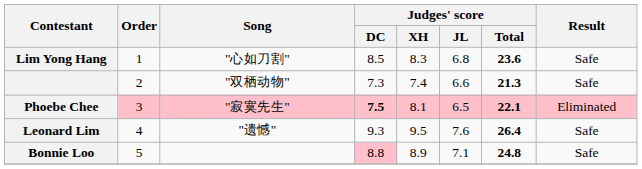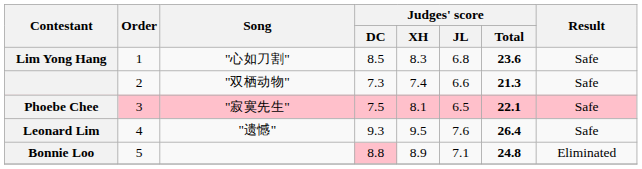 <table class="wikitable plainrowheaders" style="text-align:center;">
 <tr>
 <th rowspan=2 scope="col" style="width:8em;">Contestant</th>
 <th rowspan=2 scope="col">Order</th>
 <th rowspan=2 scope="col" style="width:14em;">Song</th>
 <th colspan=4 scope="col">Judges' score</th>
 <th rowspan=2 scope="col" style="width:7em;">Result</th>
 </tr>
 <tr>
 <th style="width:2.7em;">DC</th>
 <th style="width:2.7em;">XH</th>
 <th style="width:2.7em;">JL</th>
 <th style="width:3.6em;">Total</th>
 </tr>
 <tr>
 <th scope="row">Lim Yong Hang</th>
 <td>1</td>
 <td>"心如刀割"</td>
 <td>8.5</td>
 <td>8.3</td>
 <td>6.8</td>
 <td><strong>23.6</strong></td>
 <td>Safe</td>
 </tr>
 <tr>
 <th scope="row"></th>
 <td>2</td>
 <td>"双栖动物"</td>
 <td>7.3</td>
 <td>7.4</td>
 <td>6.6</td>
 <td><strong>21.3</strong></td>
 <td>Safe</td>
 </tr>
 <tr style="background:pink;">
 <th scope="row">Phoebe Chee</th>
 <td>3</td>
 <td>"寂寞先生"</td>
-<td><strong>7.5</strong></td>
+<td>7.5</td>
 <td>8.1</td>
 <td>6.5</td>
 <td><strong>22.1</strong></td>
-<td>Eliminated</td>
+<td>Safe</td>
 </tr>
 <tr>
 <th scope="row">Leonard Lim</th>
 <td>4</td>
 <td>"遗憾"</td>
 <td>9.3</td>
 <td>9.5</td>
 <td>7.6</td>
 <td><strong>26.4</strong></td>
 <td>Safe</td>
 </tr>
 <tr>
 <th scope="row">Bonnie Loo</th>
 <td>5</td>
 <td></td>
 <td style="background: pink;">8.8</td>
 <td>8.9</td>
 <td>7.1</td>
 <td><strong>24.8</strong></td>
-<td>Safe</td>
+<td>Eliminated</td>
 </tr>
 <tr>
 </tr>
 </table>
